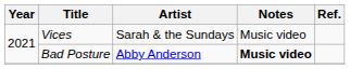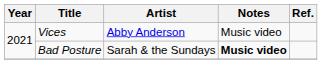 <table class="wikitable sortable">
 <tr>
 <th>Year</th>
 <th>Title</th>
 <th>Artist</th>
 <th>Notes</th>
 <th>Ref.</th>
 </tr>
 <tr>
 <td rowspan="2">2021</td>
 <td><em>Vices</em></td>
-<td>Sarah & the Sundays</td>
+<td><a href='#'>Abby Anderson</a></td>
 <td>Music video</td>
 <td style="text-align:center;"></td>
 </tr>
 <tr>
 <td><em>Bad Posture</em></td>
-<td><a href='#'>Abby Anderson</a></td>
+<td>Sarah & the Sundays</td>
 <td><strong>Music video</strong></td>
 <td style="text-align:center;"></td>
 </tr>
 <tr>
 </tr>
 </table>
